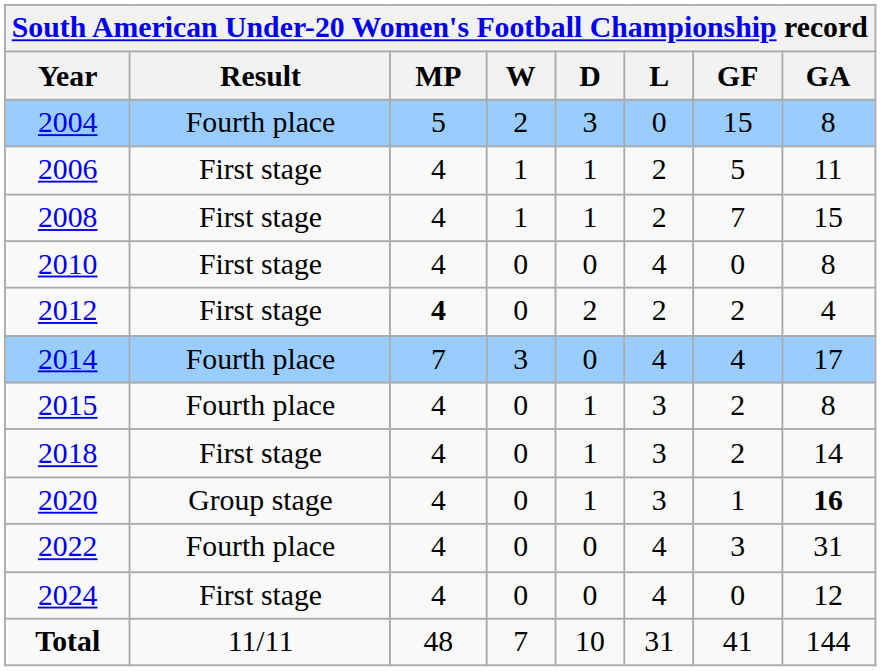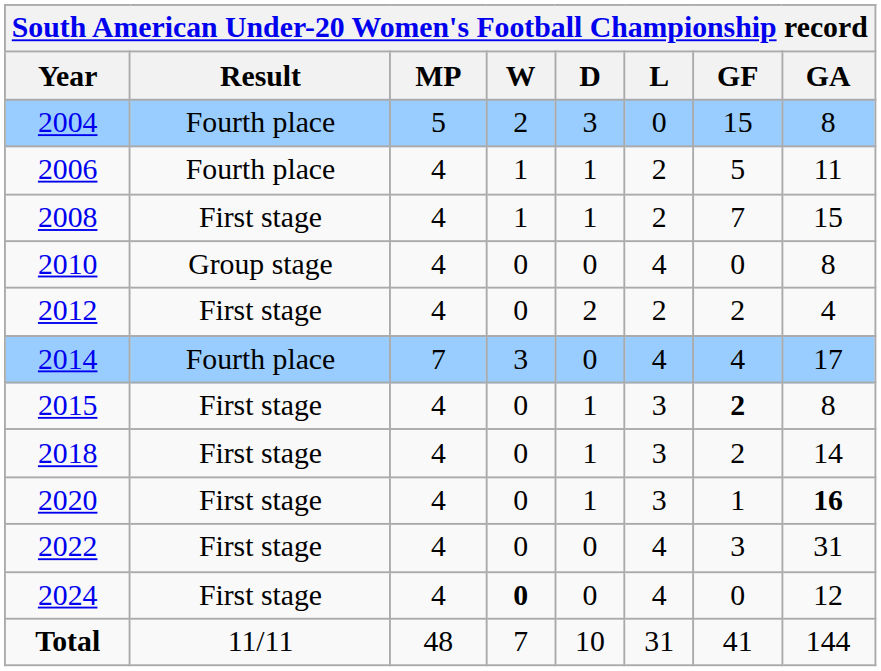 <table class="wikitable" style="text-align: center;">
 <tr>
 <th colspan=20><a href='#'>South American Under-20 Women's Football Championship</a> record</th>
 </tr>
 <tr>
 <th>Year</th>
 <th>Result</th>
 <th>MP</th>
 <th>W</th>
 <th>D</th>
 <th>L</th>
 <th>GF</th>
 <th>GA</th>
 </tr>
 <tr bgcolor=#9acdff>
 <td> <a href='#'>2004</a></td>
 <td>Fourth place</td>
 <td>5</td>
 <td>2</td>
 <td>3</td>
 <td>0</td>
 <td>15</td>
 <td>8</td>
 </tr>
 <tr>
 <td> <a href='#'>2006</a></td>
-<td>First stage</td>
+<td>Fourth place</td>
 <td>4</td>
 <td>1</td>
 <td>1</td>
 <td>2</td>
 <td>5</td>
 <td>11</td>
 </tr>
 <tr>
 <td> <a href='#'>2008</a></td>
 <td>First stage</td>
 <td>4</td>
 <td>1</td>
 <td>1</td>
 <td>2</td>
 <td>7</td>
 <td>15</td>
 </tr>
 <tr>
 <td> <a href='#'>2010</a></td>
-<td>First stage</td>
+<td>Group stage</td>
 <td>4</td>
 <td>0</td>
 <td>0</td>
 <td>4</td>
 <td>0</td>
 <td>8</td>
 </tr>
 <tr>
 <td> <a href='#'>2012</a></td>
 <td>First stage</td>
-<td><strong>4</strong></td>
+<td>4</td>
 <td>0</td>
 <td>2</td>
 <td>2</td>
 <td>2</td>
 <td>4</td>
 </tr>
 <tr bgcolor=#9acdff>
 <td> <a href='#'>2014</a></td>
 <td>Fourth place</td>
 <td>7</td>
 <td>3</td>
 <td>0</td>
 <td>4</td>
 <td>4</td>
 <td>17</td>
 </tr>
 <tr>
 <td> <a href='#'>2015</a></td>
-<td>Fourth place</td>
+<td>First stage</td>
 <td>4</td>
 <td>0</td>
 <td>1</td>
 <td>3</td>
-<td>2</td>
+<td><strong>2</strong></td>
 <td>8</td>
 </tr>
 <tr>
 <td> <a href='#'>2018</a></td>
 <td>First stage</td>
 <td>4</td>
 <td>0</td>
 <td>1</td>
 <td>3</td>
 <td>2</td>
 <td>14</td>
 </tr>
 <tr>
 <td> <a href='#'>2020</a></td>
-<td>Group stage</td>
+<td>First stage</td>
 <td>4</td>
 <td>0</td>
 <td>1</td>
 <td>3</td>
 <td>1</td>
 <td><strong>16</strong></td>
 </tr>
 <tr>
 <td> <a href='#'>2022</a></td>
-<td>Fourth place</td>
+<td>First stage</td>
 <td>4</td>
 <td>0</td>
 <td>0</td>
 <td>4</td>
 <td>3</td>
 <td>31</td>
 </tr>
 <tr>
 <td> <a href='#'>2024</a></td>
 <td>First stage</td>
 <td>4</td>
-<td>0</td>
+<td><strong>0</strong></td>
 <td>0</td>
 <td>4</td>
 <td>0</td>
 <td>12</td>
 </tr>
 <tr>
 <td><strong>Total</strong></td>
 <td>11/11</td>
 <td>48</td>
 <td>7</td>
 <td>10</td>
 <td>31</td>
 <td>41</td>
 <td>144</td>
 </tr>
 </table>
